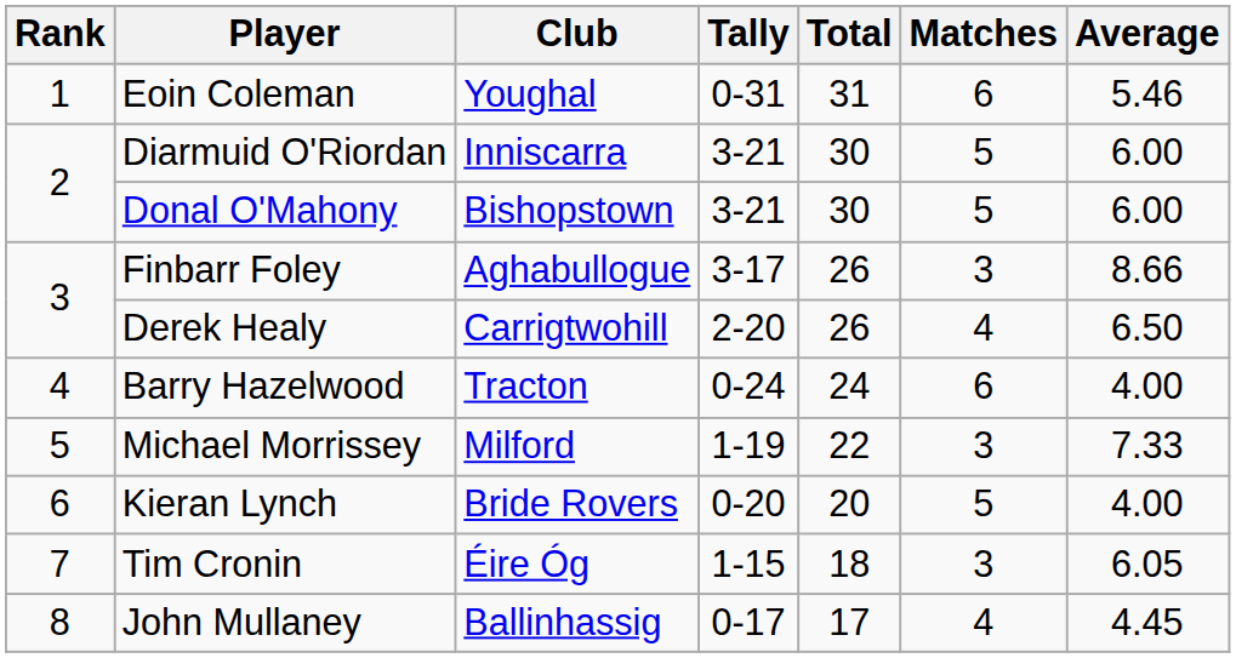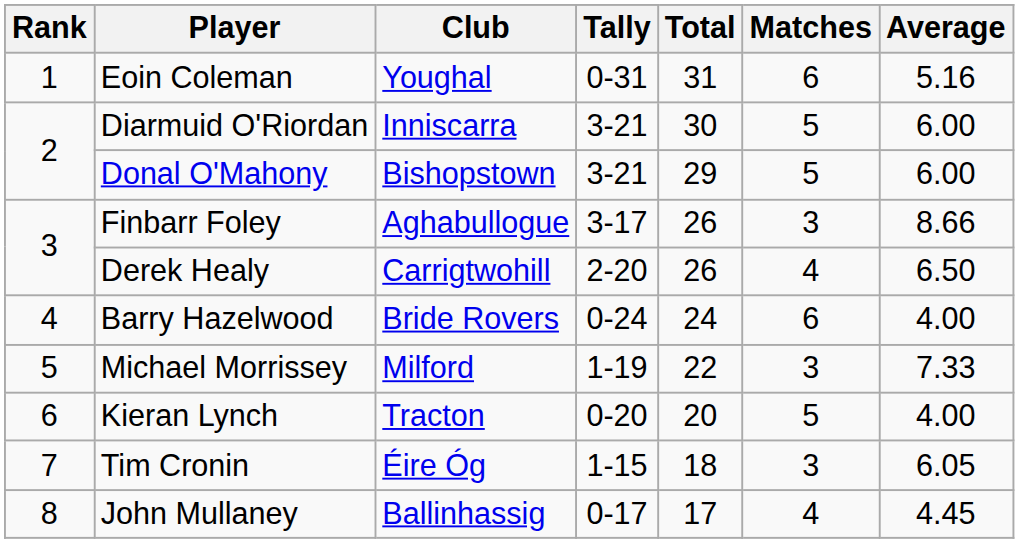 <table class="wikitable">
 <tr>
 <th>Rank</th>
 <th>Player</th>
 <th>Club</th>
 <th>Tally</th>
 <th>Total</th>
 <th>Matches</th>
 <th>Average</th>
 </tr>
 <tr>
 <td rowspan="1" style="text-align:center;">1</td>
 <td>Eoin Coleman</td>
 <td><a href='#'>Youghal</a></td>
 <td align=center>0-31</td>
 <td align=center>31</td>
 <td align=center>6</td>
-<td align=center>5.46</td>
+<td align=center>5.16</td>
 </tr>
 <tr>
 <td rowspan="2" style="text-align:center;">2</td>
 <td>Diarmuid O'Riordan</td>
 <td><a href='#'>Inniscarra</a></td>
 <td align=center>3-21</td>
 <td align=center>30</td>
 <td align=center>5</td>
 <td align=center>6.00</td>
 </tr>
 <tr>
 <td><a href='#'>Donal O'Mahony</a></td>
 <td><a href='#'>Bishopstown</a></td>
 <td align=center>3-21</td>
-<td align=center>30</td>
+<td align=center>29</td>
 <td align=center>5</td>
 <td align=center>6.00</td>
 </tr>
 <tr>
 <td rowspan="2" style="text-align:center;">3</td>
 <td>Finbarr Foley</td>
 <td><a href='#'>Aghabullogue</a></td>
 <td align=center>3-17</td>
 <td align=center>26</td>
 <td align=center>3</td>
 <td align=center>8.66</td>
 </tr>
 <tr>
 <td>Derek Healy</td>
 <td><a href='#'>Carrigtwohill</a></td>
 <td align=center>2-20</td>
 <td align=center>26</td>
 <td align=center>4</td>
 <td align=center>6.50</td>
 </tr>
 <tr>
 <td rowspan="1" style="text-align:center;">4</td>
 <td>Barry Hazelwood</td>
-<td><a href='#'>Tracton</a></td>
+<td><a href='#'>Bride Rovers</a></td>
 <td align=center>0-24</td>
 <td align=center>24</td>
 <td align=center>6</td>
 <td align=center>4.00</td>
 </tr>
 <tr>
 <td rowspan="1" style="text-align:center;">5</td>
 <td>Michael Morrissey</td>
 <td><a href='#'>Milford</a></td>
 <td align=center>1-19</td>
 <td align=center>22</td>
 <td align=center>3</td>
 <td align=center>7.33</td>
 </tr>
 <tr>
 <td rowspan="1" style="text-align:center;">6</td>
 <td>Kieran Lynch</td>
-<td><a href='#'>Bride Rovers</a></td>
+<td><a href='#'>Tracton</a></td>
 <td align=center>0-20</td>
 <td align=center>20</td>
 <td align=center>5</td>
 <td align=center>4.00</td>
 </tr>
 <tr>
 <td rowspan="1" style="text-align:center;">7</td>
 <td>Tim Cronin</td>
 <td><a href='#'>Éire Óg</a></td>
 <td align=center>1-15</td>
 <td align=center>18</td>
 <td align=center>3</td>
 <td align=center>6.05</td>
 </tr>
 <tr>
 <td rowspan="1" style="text-align:center;">8</td>
 <td>John Mullaney</td>
 <td><a href='#'>Ballinhassig</a></td>
 <td align=center>0-17</td>
 <td align=center>17</td>
 <td align=center>4</td>
 <td align=center>4.45</td>
 </tr>
 </table>
